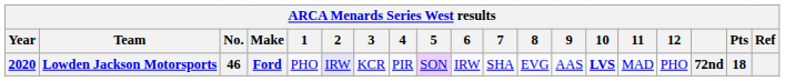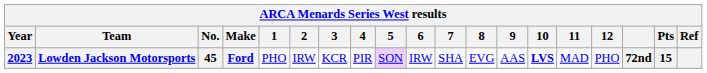 <table class="wikitable" style="text-align:center; font-size:75%">
 <tr>
 <th colspan=19><a href='#'>ARCA Menards Series West</a> results</th>
 </tr>
 <tr>
 <th>Year</th>
 <th>Team</th>
 <th>No.</th>
 <th>Make</th>
 <th>1</th>
 <th>2</th>
 <th>3</th>
 <th>4</th>
 <th>5</th>
 <th>6</th>
 <th>7</th>
 <th>8</th>
 <th>9</th>
 <th>10</th>
 <th>11</th>
 <th>12</th>
 <th></th>
 <th>Pts</th>
 <th>Ref</th>
 </tr>
 <tr>
-<th><a href='#'>2020</a></th>
+<th><a href='#'>2023</a></th>
 <th><a href='#'>Lowden Jackson Motorsports</a></th>
-<th>46</th>
+<th>45</th>
 <th><a href='#'>Ford</a></th>
 <td><a href='#'>PHO</a></td>
-<td style="background: lavender;"><a href='#'>IRW</a></td>
+<td><a href='#'>IRW</a></td>
 <td><a href='#'>KCR</a></td>
 <td><a href='#'>PIR</a></td>
 <td style="background:#EFCFFF;"><a href='#'>SON</a><br></td>
 <td><a href='#'>IRW</a></td>
 <td><a href='#'>SHA</a></td>
 <td><a href='#'>EVG</a></td>
 <td><a href='#'>AAS</a></td>
 <td><strong><a href='#'>LVS</a></strong></td>
 <td><a href='#'>MAD</a></td>
 <td><a href='#'>PHO</a></td>
 <th>72nd</th>
-<th>18</th>
+<th>15</th>
 <th></th>
 </tr>
 </table>
